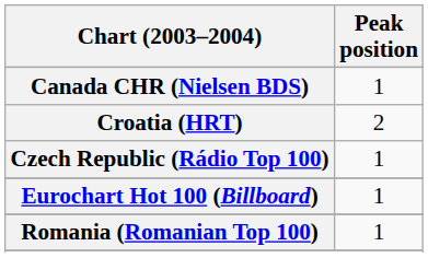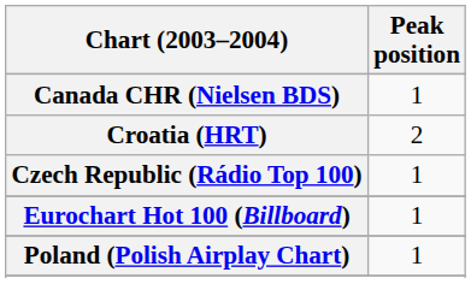 <table class="wikitable sortable plainrowheaders" style="text-align:center">
 <tr>
 <th scope="col">Chart (2003–2004)</th>
 <th scope="col">Peak<br>position</th>
 </tr>
 <tr>
 </tr>
 <tr>
 </tr>
 <tr>
 </tr>
 <tr>
 </tr>
 <tr>
 </tr>
 <tr>
 <th scope="row">Canada CHR (<a href='#'>Nielsen BDS</a>)</th>
 <td style="text-align:center">1</td>
 </tr>
 <tr>
 <th scope="row">Croatia (<a href='#'>HRT</a>)</th>
 <td>2</td>
 </tr>
 <tr>
 <th scope="row">Czech Republic (<a href='#'>Rádio Top 100</a>)</th>
 <td>1</td>
 </tr>
 <tr>
 </tr>
 <tr>
 <th scope="row"><a href='#'>Eurochart Hot 100</a> (<em><a href='#'>Billboard</a></em>)</th>
 <td>1</td>
 </tr>
 <tr>
 </tr>
 <tr>
 </tr>
 <tr>
 </tr>
 <tr>
 </tr>
 <tr>
 </tr>
 <tr>
 </tr>
 <tr>
 </tr>
 <tr>
 </tr>
 <tr>
 </tr>
 <tr>
 </tr>
 <tr>
 </tr>
 <tr>
 </tr>
 <tr>
-<th scope="row">Romania (<a href='#'>Romanian Top 100</a>)</th>
+<th scope="row">Poland (<a href='#'>Polish Airplay Chart</a>)</th>
 <td>1</td>
 </tr>
 <tr>
 </tr>
 <tr>
 </tr>
 <tr>
 </tr>
 <tr>
 </tr>
 <tr>
 </tr>
 <tr>
 </tr>
 </table>
